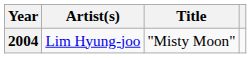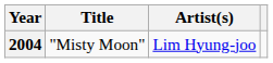 <table class="wikitable plainrowheaders">
 <tr>
 <th scope="col">Year</th>
+<th scope="col">Title</th>
 <th scope="col">Artist(s)</th>
-<th scope="col">Title</th>
 <th scope="col"></th>
 </tr>
 <tr>
 <th scope="row">2004</th>
+<td>"Misty Moon"</td>
 <td><a href='#'>Lim Hyung-joo</a></td>
-<td>"Misty Moon"</td>
 <td style="text-align:center"></td>
 </tr>
 </table>
